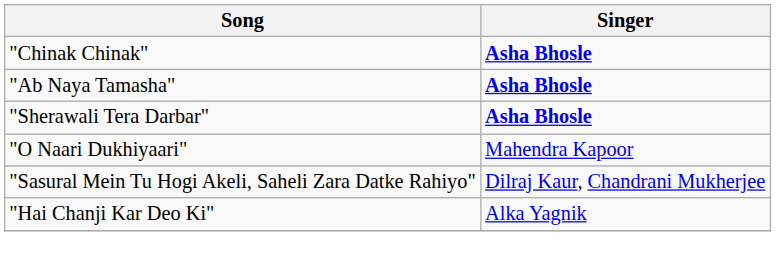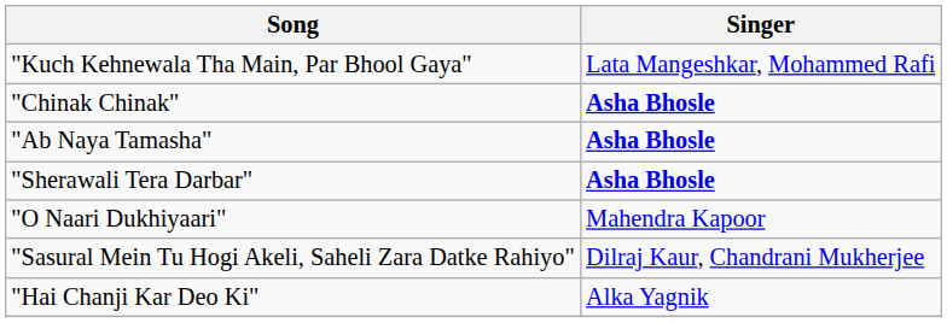 <table class="wikitable">
 <tr>
 <th>Song</th>
 <th>Singer</th>
+</tr>
+<tr>
+<td>"Kuch Kehnewala Tha Main, Par Bhool Gaya"</td>
+<td><a href='#'>Lata Mangeshkar</a>, <a href='#'>Mohammed Rafi</a></td>
 </tr>
 <tr>
 <td>"Chinak Chinak"</td>
 <td><strong><a href='#'>Asha Bhosle</a></strong></td>
 </tr>
 <tr>
 <td>"Ab Naya Tamasha"</td>
 <td><strong><a href='#'>Asha Bhosle</a></strong></td>
 </tr>
 <tr>
 <td>"Sherawali Tera Darbar"</td>
 <td><strong><a href='#'>Asha Bhosle</a></strong></td>
 </tr>
 <tr>
 <td>"O Naari Dukhiyaari"</td>
 <td><a href='#'>Mahendra Kapoor</a></td>
 </tr>
 <tr>
 <td>"Sasural Mein Tu Hogi Akeli, Saheli Zara Datke Rahiyo"</td>
 <td><a href='#'>Dilraj Kaur</a>, <a href='#'>Chandrani Mukherjee</a></td>
 </tr>
 <tr>
 <td>"Hai Chanji Kar Deo Ki"</td>
 <td><a href='#'>Alka Yagnik</a></td>
 </tr>
 <tr>
 </tr>
 </table>
